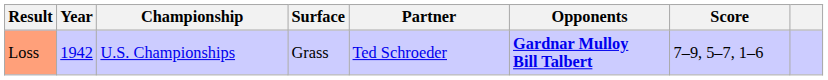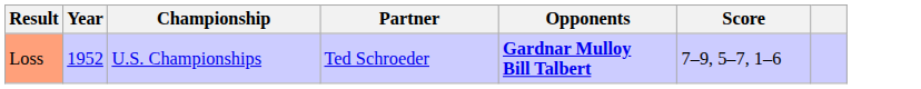 <table class="sortable wikitable">
 <tr>
 <th style="width:40px">Result</th>
 <th style="width:30px">Year</th>
 <th style="width:180px">Championship</th>
-<th style="width:50px">Surface</th>
 <th style="width:150px">Partner</th>
 <th style="width:150px">Opponents</th>
 <th style="width:110px" class="unsortable">Score</th>
 <th width=25 class="unsortable"></th>
 </tr>
 <tr style="background:#ccf;">
 <td style="background:#ffa07a;">Loss</td>
-<td><a href='#'>1942</a></td>
+<td><a href='#'>1952</a></td>
 <td><a href='#'>U.S. Championships</a></td>
-<td>Grass</td>
 <td> <a href='#'>Ted Schroeder</a></td>
 <td><strong> <a href='#'>Gardnar Mulloy</a> <br>  <a href='#'>Bill Talbert</a></strong></td>
 <td>7–9, 5–7, 1–6</td>
 <td></td>
 </tr>
 </table>
